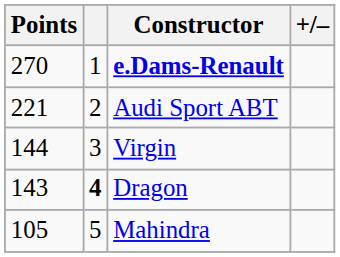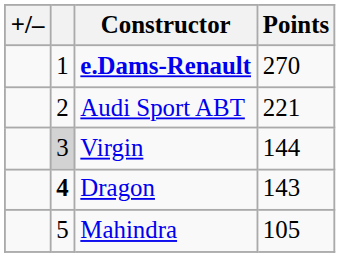 <table class="wikitable" style="font-size: 85%;">
 <tr>
-<th scope="col">Points</th>
+<th scope="col">+/–</th>
 <th scope="col"></th>
 <th scope="col">Constructor</th>
-<th scope="col">+/–</th>
+<th scope="col">Points</th>
 </tr>
 <tr>
-<td align="left">270</td>
+<td align="left"></td>
 <td align="center">1</td>
 <td> <strong><a href='#'>e.Dams-Renault</a></strong></td>
-<td align="left"></td>
+<td align="left">270</td>
 </tr>
 <tr>
-<td align="left">221</td>
+<td align="left"></td>
 <td align="center">2</td>
 <td> <a href='#'>Audi Sport ABT</a></td>
-<td align="left"></td>
+<td align="left">221</td>
 </tr>
 <tr>
+<td align="left"></td>
+<td align="center" style="background: lightgrey;">3</td>
+<td> <a href='#'>Virgin</a></td>
 <td align="left">144</td>
-<td align="center">3</td>
-<td> <a href='#'>Virgin</a></td>
-<td align="left"></td>
 </tr>
 <tr>
-<td align="left">143</td>
+<td align="left"></td>
 <td align="center"><strong>4</strong></td>
 <td> <a href='#'>Dragon</a></td>
-<td align="left"></td>
+<td align="left">143</td>
 </tr>
 <tr>
-<td align="left">105</td>
+<td align="left"></td>
 <td align="center">5</td>
 <td> <a href='#'>Mahindra</a></td>
-<td align="left"></td>
+<td align="left">105</td>
 </tr>
 </table>
